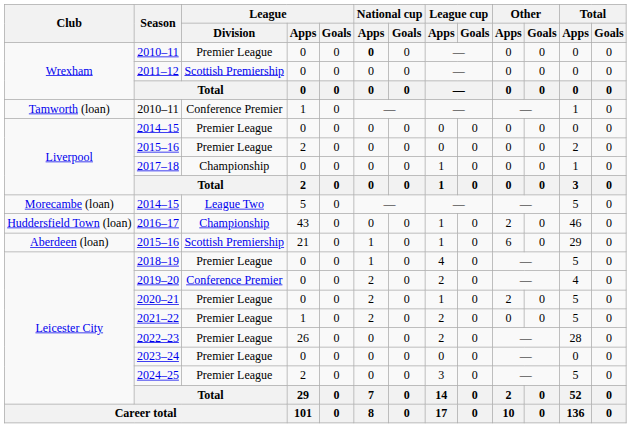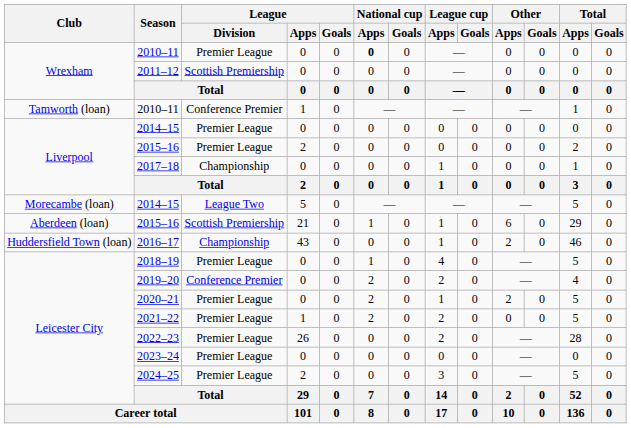 <table class=wikitable style="text-align:center">
 <tr>
 <th rowspan=2>Club</th>
 <th rowspan=2>Season</th>
 <th colspan=3>League</th>
 <th colspan=2>National cup</th>
 <th colspan=2>League cup</th>
 <th colspan=2>Other</th>
 <th colspan=2>Total</th>
 </tr>
 <tr>
 <th>Division</th>
 <th>Apps</th>
 <th>Goals</th>
 <th>Apps</th>
 <th>Goals</th>
 <th>Apps</th>
 <th>Goals</th>
 <th>Apps</th>
 <th>Goals</th>
 <th>Apps</th>
 <th>Goals</th>
 </tr>
 <tr>
 <td rowspan=3><a href='#'>Wrexham</a></td>
 <td><a href='#'>2010–11</a></td>
 <td>Premier League</td>
 <td>0</td>
 <td>0</td>
 <td><strong>0</strong></td>
 <td>0</td>
 <td colspan=2>—</td>
 <td>0</td>
 <td>0</td>
 <td>0</td>
 <td>0</td>
 </tr>
 <tr>
 <td><a href='#'>2011–12</a></td>
 <td><a href='#'>Scottish Premiership</a></td>
 <td>0</td>
 <td>0</td>
 <td>0</td>
 <td>0</td>
 <td colspan=2>—</td>
 <td>0</td>
 <td>0</td>
 <td>0</td>
 <td>0</td>
 </tr>
 <tr>
 <th colspan=2>Total</th>
 <th>0</th>
 <th>0</th>
 <th>0</th>
 <th>0</th>
 <th colspan=2>—</th>
 <th>0</th>
 <th>0</th>
 <th>0</th>
 <th>0</th>
 </tr>
 <tr>
 <td><a href='#'>Tamworth</a> (loan)</td>
 <td>2010–11</td>
 <td>Conference Premier</td>
 <td>1</td>
 <td>0</td>
 <td colspan=2>—</td>
 <td colspan=2>—</td>
 <td colspan=2>—</td>
 <td>1</td>
 <td>0</td>
 </tr>
 <tr>
 <td rowspan=4><a href='#'>Liverpool</a></td>
 <td><a href='#'>2014–15</a></td>
 <td>Premier League</td>
 <td>0</td>
 <td>0</td>
 <td>0</td>
 <td>0</td>
 <td>0</td>
 <td>0</td>
 <td>0</td>
 <td>0</td>
 <td>0</td>
 <td>0</td>
 </tr>
 <tr>
 <td><a href='#'>2015–16</a></td>
 <td>Premier League</td>
 <td>2</td>
 <td>0</td>
 <td>0</td>
 <td>0</td>
 <td>0</td>
 <td>0</td>
 <td>0</td>
 <td>0</td>
 <td>2</td>
 <td>0</td>
 </tr>
 <tr>
 <td><a href='#'>2017–18</a></td>
 <td>Championship</td>
 <td>0</td>
 <td>0</td>
 <td>0</td>
 <td>0</td>
 <td>1</td>
 <td>0</td>
 <td>0</td>
 <td>0</td>
 <td>1</td>
 <td>0</td>
 </tr>
 <tr>
 <th colspan=2>Total</th>
 <th>2</th>
 <th>0</th>
 <th>0</th>
 <th>0</th>
 <th>1</th>
 <th>0</th>
 <th>0</th>
 <th>0</th>
 <th>3</th>
 <th>0</th>
 </tr>
 <tr>
 <td><a href='#'>Morecambe</a> (loan)</td>
 <td><a href='#'>2014–15</a></td>
 <td><a href='#'>League Two</a></td>
 <td>5</td>
 <td>0</td>
 <td colspan=2>—</td>
 <td colspan=2>—</td>
 <td colspan=2>—</td>
 <td>5</td>
 <td>0</td>
 </tr>
 <tr>
+<td><a href='#'>Aberdeen</a> (loan)</td>
+<td><a href='#'>2015–16</a></td>
+<td><a href='#'>Scottish Premiership</a></td>
+<td>21</td>
+<td>0</td>
+<td>1</td>
+<td>0</td>
+<td>1</td>
+<td>0</td>
+<td>6</td>
+<td>0</td>
+<td>29</td>
+<td>0</td>
+</tr>
+<tr>
 <td><a href='#'>Huddersfield Town</a> (loan)</td>
 <td><a href='#'>2016–17</a></td>
 <td><a href='#'>Championship</a></td>
 <td>43</td>
 <td>0</td>
 <td>0</td>
 <td>0</td>
 <td>1</td>
 <td>0</td>
 <td>2</td>
 <td>0</td>
 <td>46</td>
-<td>0</td>
-</tr>
-<tr>
-<td><a href='#'>Aberdeen</a> (loan)</td>
-<td><a href='#'>2015–16</a></td>
-<td><a href='#'>Scottish Premiership</a></td>
-<td>21</td>
-<td>0</td>
-<td>1</td>
-<td>0</td>
-<td>1</td>
-<td>0</td>
-<td>6</td>
-<td>0</td>
-<td>29</td>
 <td>0</td>
 </tr>
 <tr>
 <td rowspan=8><a href='#'>Leicester City</a></td>
 <td><a href='#'>2018–19</a></td>
 <td>Premier League</td>
 <td>0</td>
 <td>0</td>
 <td>1</td>
 <td>0</td>
 <td>4</td>
 <td>0</td>
 <td colspan=2>—</td>
 <td>5</td>
 <td>0</td>
 </tr>
 <tr>
 <td><a href='#'>2019–20</a></td>
 <td><a href='#'>Conference Premier</a></td>
 <td>0</td>
 <td>0</td>
 <td>2</td>
 <td>0</td>
 <td>2</td>
 <td>0</td>
 <td colspan=2>—</td>
 <td>4</td>
 <td>0</td>
 </tr>
 <tr>
 <td><a href='#'>2020–21</a></td>
 <td>Premier League</td>
 <td>0</td>
 <td>0</td>
 <td>2</td>
 <td>0</td>
 <td>1</td>
 <td>0</td>
 <td>2</td>
 <td>0</td>
 <td>5</td>
 <td>0</td>
 </tr>
 <tr>
 <td><a href='#'>2021–22</a></td>
 <td>Premier League</td>
 <td>1</td>
 <td>0</td>
 <td>2</td>
 <td>0</td>
 <td>2</td>
 <td>0</td>
 <td>0</td>
 <td>0</td>
 <td>5</td>
 <td>0</td>
 </tr>
 <tr>
 <td><a href='#'>2022–23</a></td>
 <td>Premier League</td>
 <td>26</td>
 <td>0</td>
 <td>0</td>
 <td>0</td>
 <td>2</td>
 <td>0</td>
 <td colspan=2>—</td>
 <td>28</td>
 <td>0</td>
 </tr>
 <tr>
 <td><a href='#'>2023–24</a></td>
 <td>Premier League</td>
 <td>0</td>
 <td>0</td>
 <td>0</td>
 <td>0</td>
 <td>0</td>
 <td>0</td>
 <td colspan=2>—</td>
 <td>0</td>
 <td>0</td>
 </tr>
 <tr>
 <td><a href='#'>2024–25</a></td>
 <td>Premier League</td>
 <td>2</td>
 <td>0</td>
 <td>0</td>
 <td>0</td>
 <td>3</td>
 <td>0</td>
 <td colspan=2>—</td>
 <td>5</td>
 <td>0</td>
 </tr>
 <tr>
 <th colspan=2>Total</th>
 <th>29</th>
 <th>0</th>
 <th>7</th>
 <th>0</th>
 <th>14</th>
 <th>0</th>
 <th>2</th>
 <th>0</th>
 <th>52</th>
 <th>0</th>
 </tr>
 <tr>
 <th colspan=3>Career total</th>
 <th>101</th>
 <th>0</th>
 <th>8</th>
 <th>0</th>
 <th>17</th>
 <th>0</th>
 <th>10</th>
 <th>0</th>
 <th>136</th>
 <th>0</th>
 </tr>
 </table>
